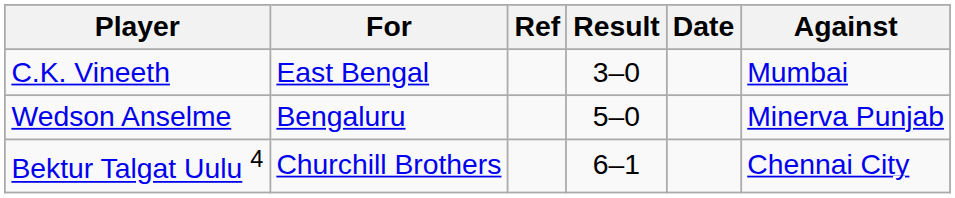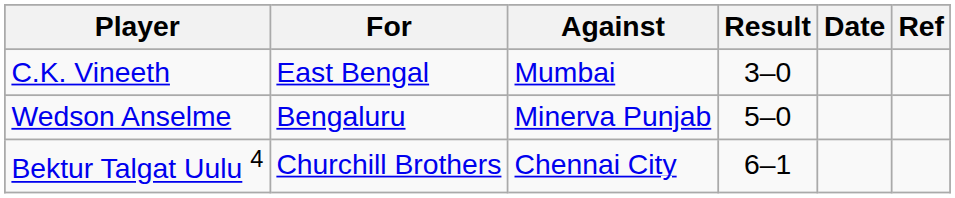 <table class="wikitable">
 <tr>
 <th>Player</th>
 <th>For</th>
-<th>Ref</th>
+<th>Against</th>
 <th style="text-align:center">Result</th>
 <th>Date</th>
-<th>Against</th>
+<th>Ref</th>
 </tr>
 <tr>
 <td> <a href='#'>C.K. Vineeth</a></td>
 <td><a href='#'>East Bengal</a></td>
-<td></td>
+<td><a href='#'>Mumbai</a></td>
 <td style="text-align:center;">3–0</td>
 <td></td>
-<td><a href='#'>Mumbai</a></td>
+<td></td>
 </tr>
 <tr>
 <td> <a href='#'>Wedson Anselme</a></td>
 <td><a href='#'>Bengaluru</a></td>
-<td></td>
+<td><a href='#'>Minerva Punjab</a></td>
 <td style="text-align:center;">5–0</td>
 <td></td>
-<td><a href='#'>Minerva Punjab</a></td>
+<td></td>
 </tr>
 <tr>
 <td> <a href='#'>Bektur Talgat Uulu</a> <sup>4</sup></td>
 <td><a href='#'>Churchill Brothers</a></td>
-<td></td>
+<td><a href='#'>Chennai City</a></td>
 <td style="text-align:center;">6–1</td>
 <td></td>
-<td><a href='#'>Chennai City</a></td>
+<td></td>
 </tr>
 </table>
